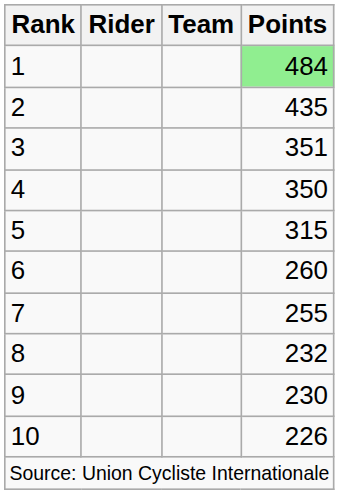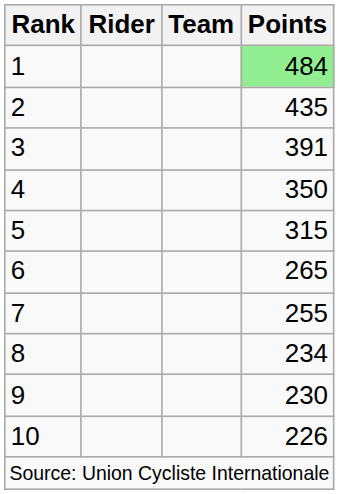 <table class="wikitable">
 <tr>
 <th>Rank</th>
 <th>Rider</th>
 <th>Team</th>
 <th>Points</th>
 </tr>
 <tr>
 <td>1</td>
 <td></td>
 <td></td>
 <td align=right style="background: lightgreen;">484</td>
 </tr>
 <tr>
 <td>2</td>
 <td></td>
 <td></td>
 <td align=right>435</td>
 </tr>
 <tr>
 <td>3</td>
 <td></td>
 <td></td>
-<td align=right>351</td>
+<td align=right>391</td>
 </tr>
 <tr>
 <td>4</td>
 <td></td>
 <td></td>
 <td align=right>350</td>
 </tr>
 <tr>
 <td>5</td>
 <td></td>
 <td></td>
 <td align=right>315</td>
 </tr>
 <tr>
 <td>6</td>
 <td></td>
 <td></td>
-<td align=right>260</td>
+<td align=right>265</td>
 </tr>
 <tr>
 <td>7</td>
 <td></td>
 <td></td>
 <td align=right>255</td>
 </tr>
 <tr>
 <td>8</td>
 <td></td>
 <td></td>
-<td align=right>232</td>
+<td align=right>234</td>
 </tr>
 <tr>
 <td>9</td>
 <td></td>
 <td></td>
 <td align=right>230</td>
 </tr>
 <tr>
 <td>10</td>
 <td></td>
 <td></td>
 <td align=right>226</td>
 </tr>
 <tr>
 <td colspan="4" style="font-size: 0.75em; text-align: right">Source: Union Cycliste Internationale</td>
 </tr>
 </table>
